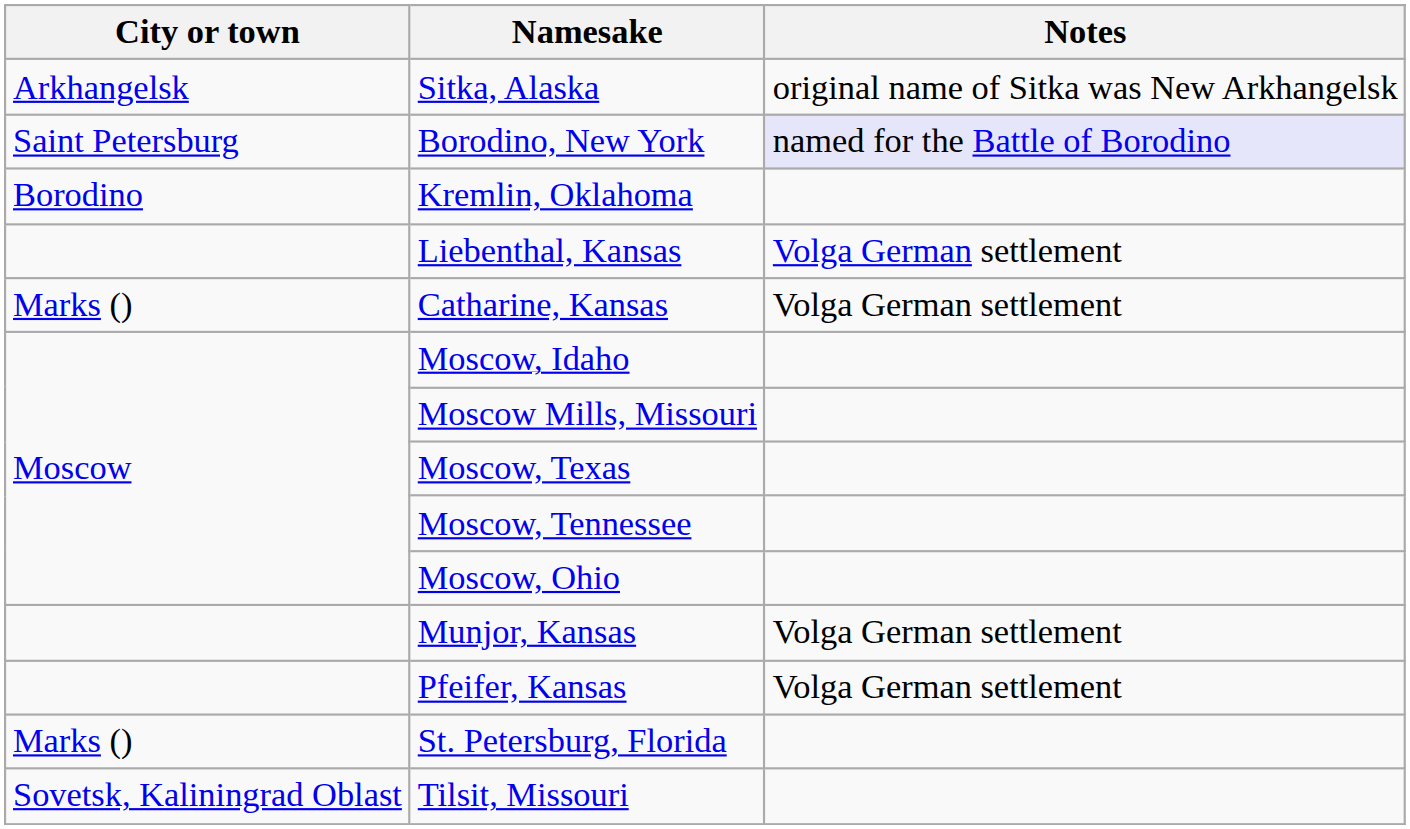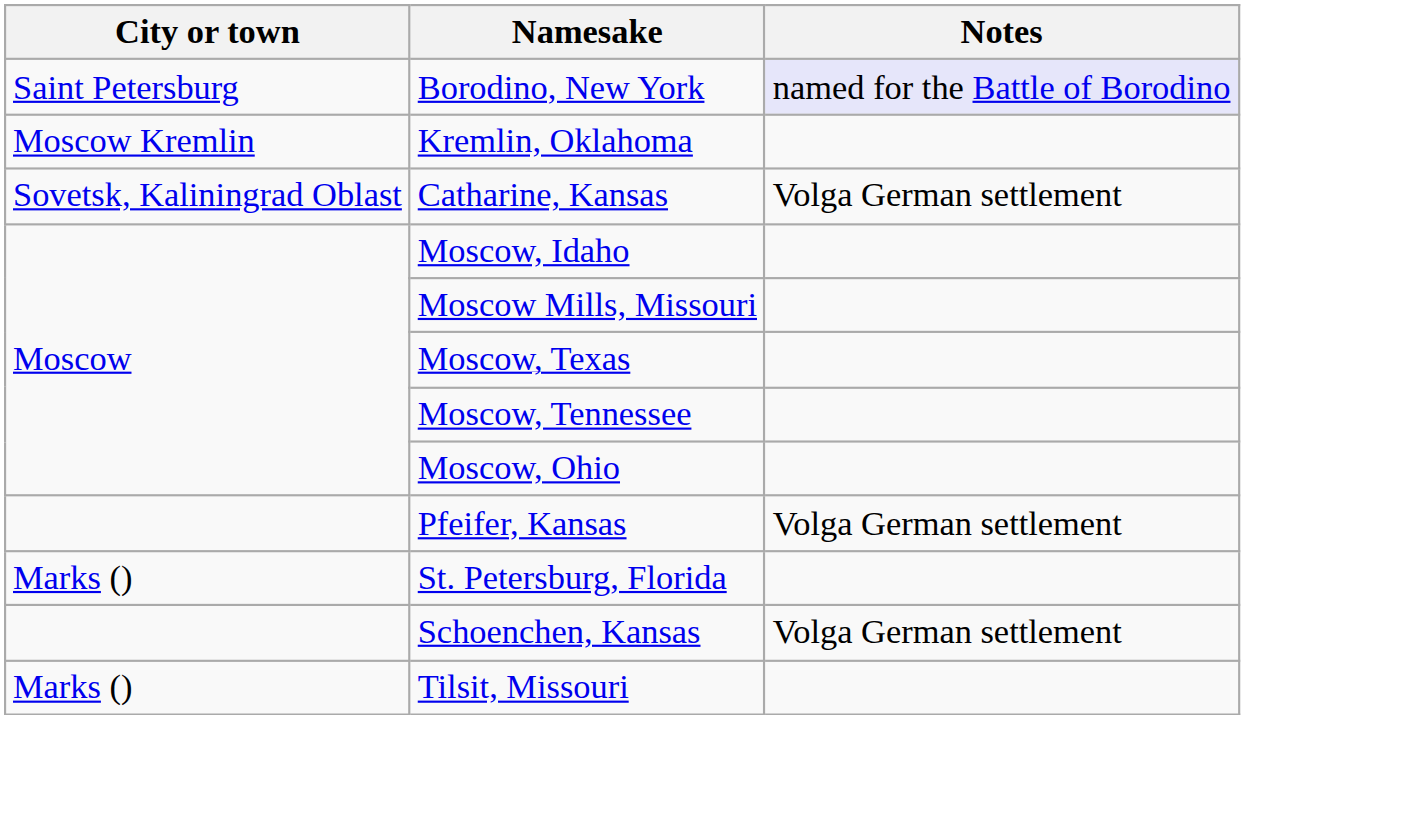 <table class="wikitable">
 <tr>
 <th>City or town</th>
 <th>Namesake</th>
 <th>Notes</th>
 </tr>
 <tr>
-<td><a href='#'>Arkhangelsk</a></td>
-<td><a href='#'>Sitka, Alaska</a></td>
-<td> original name of Sitka was New Arkhangelsk</td>
-</tr>
-<tr>
 <td><a href='#'>Saint Petersburg</a></td>
 <td><a href='#'>Borodino, New York</a></td>
 <td style="background: lavender;"> named for the <a href='#'>Battle of Borodino</a></td>
 </tr>
 <tr>
-<td><a href='#'>Borodino</a></td>
+<td><a href='#'>Moscow Kremlin</a></td>
 <td><a href='#'>Kremlin, Oklahoma</a></td>
 <td></td>
 </tr>
 <tr>
-<td></td>
-<td><a href='#'>Liebenthal, Kansas</a></td>
-<td><a href='#'>Volga German</a> settlement</td>
-</tr>
-<tr>
-<td><a href='#'>Marks</a> ()</td>
+<td><a href='#'>Sovetsk, Kaliningrad Oblast</a></td>
 <td><a href='#'>Catharine, Kansas</a></td>
 <td>Volga German settlement</td>
 </tr>
 <tr>
 <td rowspan="5"><a href='#'>Moscow</a></td>
 <td><a href='#'>Moscow, Idaho</a></td>
 <td> </td>
 </tr>
 <tr>
 <td><a href='#'>Moscow Mills, Missouri</a></td>
 <td> </td>
 </tr>
 <tr>
 <td><a href='#'>Moscow, Texas</a></td>
 <td></td>
 </tr>
 <tr>
 <td><a href='#'>Moscow, Tennessee</a></td>
 <td></td>
 </tr>
 <tr>
 <td><a href='#'>Moscow, Ohio</a></td>
 </tr>
 <tr>
 <td></td>
-<td><a href='#'>Munjor, Kansas</a></td>
-<td>Volga German settlement</td>
-</tr>
-<tr>
-<td></td>
 <td><a href='#'>Pfeifer, Kansas</a></td>
 <td>Volga German settlement</td>
 </tr>
 <tr>
 <td><a href='#'>Marks</a> ()</td>
 <td><a href='#'>St. Petersburg, Florida</a></td>
 <td></td>
 </tr>
 <tr>
-<td><a href='#'>Sovetsk, Kaliningrad Oblast</a></td>
+<td></td>
+<td><a href='#'>Schoenchen, Kansas</a></td>
+<td>Volga German settlement</td>
+</tr>
+<tr>
+<td><a href='#'>Marks</a> ()</td>
 <td><a href='#'>Tilsit, Missouri</a></td>
 <td></td>
 </tr>
 </table>
